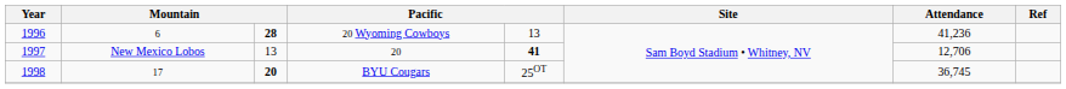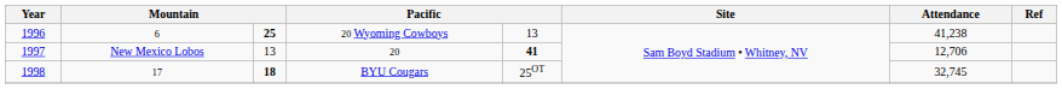 <table class="wikitable" style="text-align:center;" width=90%>
 <tr>
 <th>Year</th>
 <th colspan="2">Mountain</th>
 <th colspan="2">Pacific</th>
 <th>Site</th>
 <th>Attendance</th>
 <th>Ref</th>
 </tr>
 <tr>
 <td><a href='#'>1996</a></td>
 <td style=><small>6</small> <strong><a href='#'></a></strong></td>
-<td><strong>28</strong></td>
+<td><strong>25</strong></td>
 <td><small>20</small> <a href='#'>Wyoming Cowboys</a></td>
 <td>13</td>
 <td rowspan=3><a href='#'>Sam Boyd Stadium</a> • <a href='#'>Whitney, NV</a></td>
-<td>41,236</td>
+<td>41,238</td>
 <td></td>
 </tr>
 <tr>
 <td><a href='#'>1997</a></td>
 <td><small></small> <a href='#'>New Mexico Lobos</a></td>
 <td>13</td>
 <td style=><small>20</small> <a href='#'></a></td>
 <td><strong>41</strong></td>
 <td>12,706</td>
 <td></td>
 </tr>
 <tr>
 <td><a href='#'>1998</a></td>
 <td style=><small>17</small> <strong><a href='#'></a></strong></td>
-<td><strong>20</strong></td>
+<td><strong>18</strong></td>
 <td><small></small> <a href='#'>BYU Cougars</a></td>
 <td>25<sup>OT</sup></td>
-<td>36,745</td>
+<td>32,745</td>
 <td></td>
 </tr>
 <tr>
 </tr>
 </table>
